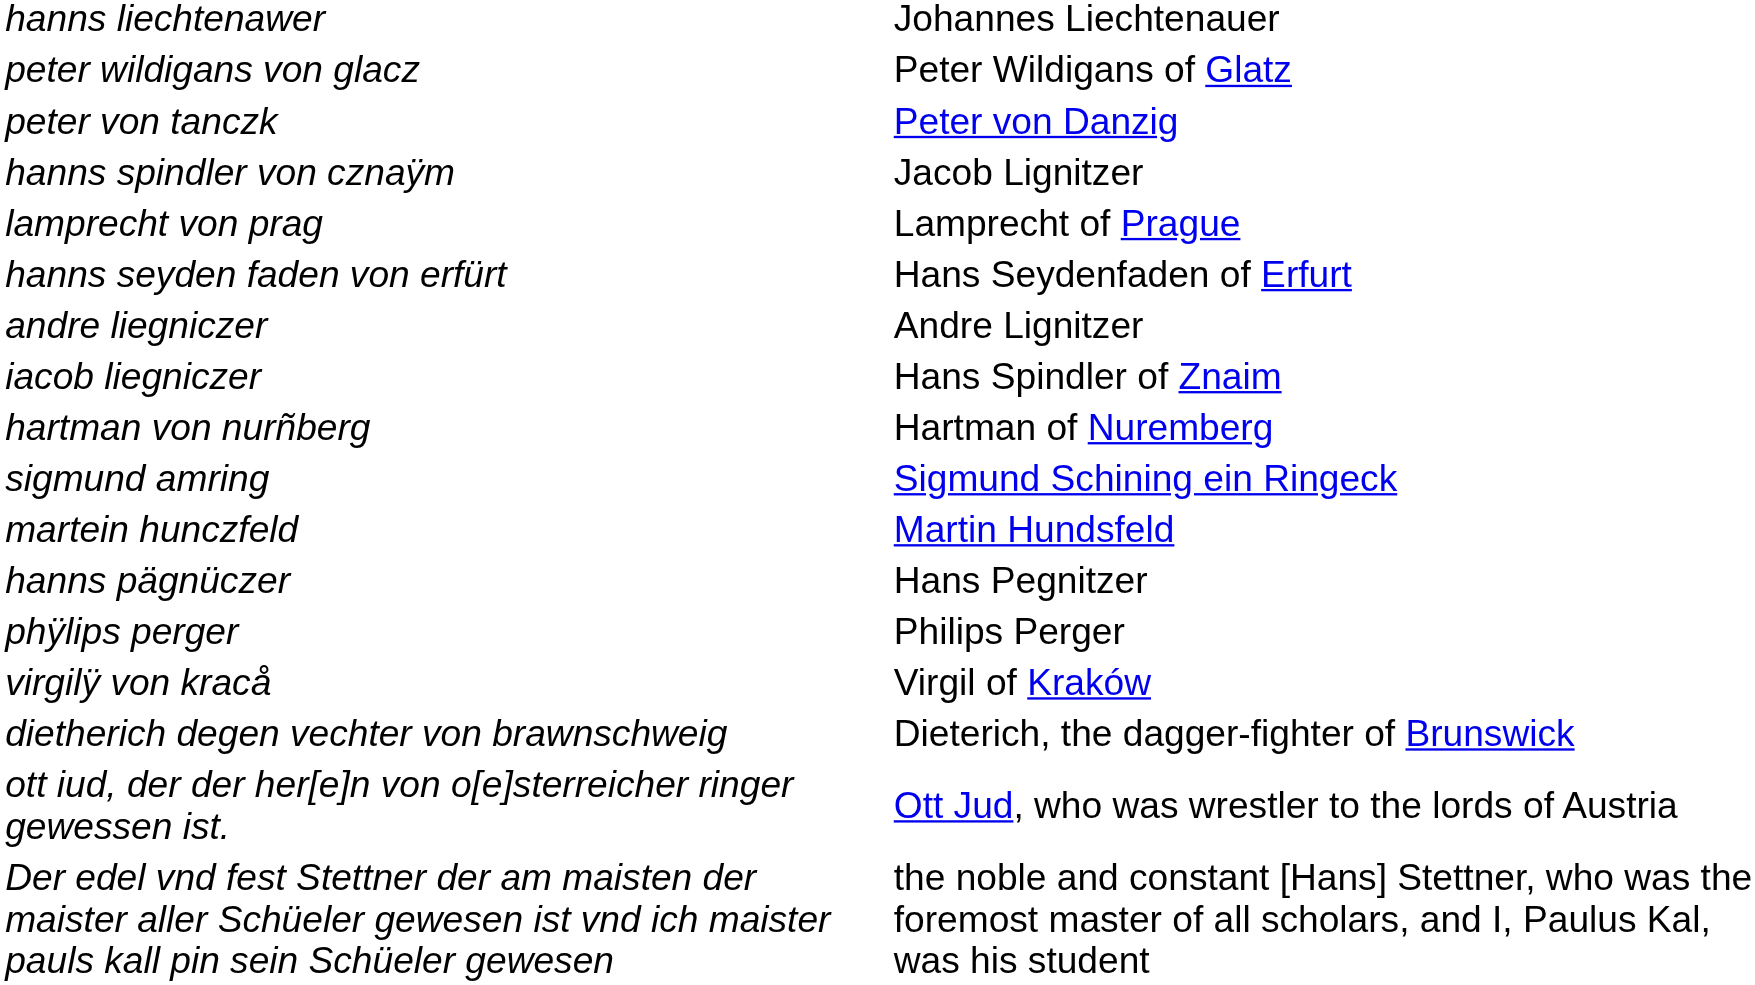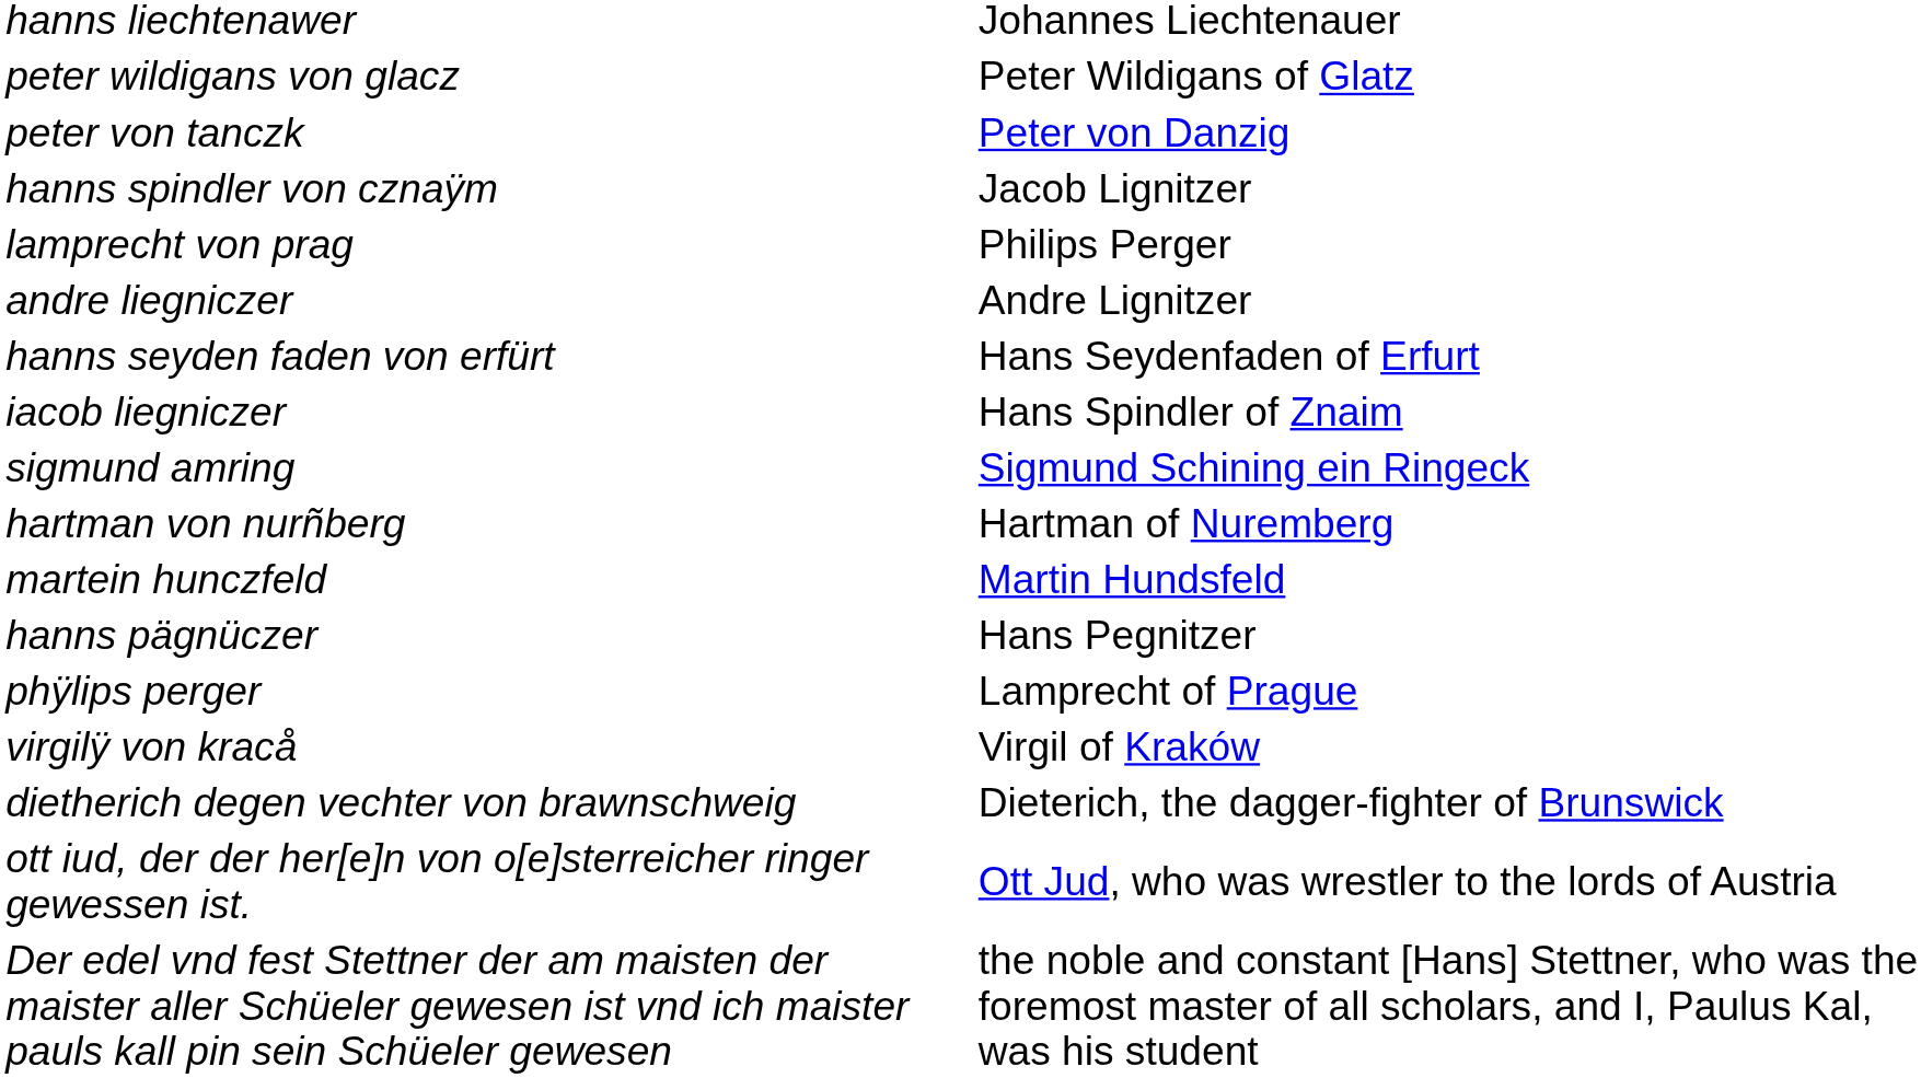 <table style="margin-left:2em; width:48em;">
 <tr>
 <td style="width:50%"><em>hanns liechtenawer</em></td>
 <td style="width:50%">Johannes Liechtenauer</td>
 </tr>
 <tr>
 <td><em>peter wildigans von glacz</em></td>
 <td>Peter Wildigans of <a href='#'>Glatz</a></td>
 </tr>
 <tr>
 <td><em>peter von tanczk</em></td>
 <td><a href='#'>Peter von Danzig</a></td>
 </tr>
 <tr>
 <td><em>hanns spindler von cznaÿm</em></td>
 <td>Jacob Lignitzer</td>
 </tr>
 <tr>
 <td><em>lamprecht von prag</em></td>
-<td>Lamprecht of <a href='#'>Prague</a></td>
+<td>Philips Perger</td>
+</tr>
+<tr>
+<td><em>andre liegniczer</em></td>
+<td>Andre Lignitzer</td>
 </tr>
 <tr>
 <td><em>hanns seyden faden von erfürt</em></td>
 <td>Hans Seydenfaden of <a href='#'>Erfurt</a></td>
 </tr>
 <tr>
-<td><em>andre liegniczer</em></td>
-<td>Andre Lignitzer</td>
-</tr>
-<tr>
 <td><em>iacob liegniczer</em></td>
 <td>Hans Spindler of <a href='#'>Znaim</a></td>
 </tr>
 <tr>
+<td><em>sigmund amring</em></td>
+<td><a href='#'>Sigmund Schining ein Ringeck</a></td>
+</tr>
+<tr>
 <td><em>hartman von nurñberg</em></td>
 <td>Hartman of <a href='#'>Nuremberg</a></td>
-</tr>
-<tr>
-<td><em>sigmund amring</em></td>
-<td><a href='#'>Sigmund Schining ein Ringeck</a></td>
 </tr>
 <tr>
 <td><em>martein hunczfeld</em></td>
 <td><a href='#'>Martin Hundsfeld</a></td>
 </tr>
 <tr>
 <td><em>hanns pägnüczer</em></td>
 <td>Hans Pegnitzer</td>
 </tr>
 <tr>
 <td><em>phÿlips perger</em></td>
-<td>Philips Perger</td>
+<td>Lamprecht of <a href='#'>Prague</a></td>
 </tr>
 <tr>
 <td><em>virgilÿ von kracå</em></td>
 <td>Virgil of <a href='#'>Kraków</a></td>
 </tr>
 <tr>
 <td><em>dietherich degen vechter von brawnschweig</em></td>
 <td>Dieterich, the dagger-fighter of <a href='#'>Brunswick</a></td>
 </tr>
 <tr>
 <td><em>ott iud,  der der her[e]n von o[e]sterreicher ringer gewessen ist. </em></td>
 <td><a href='#'>Ott Jud</a>, who was wrestler to the lords of Austria</td>
 </tr>
 <tr>
 <td><em>Der edel vnd fest Stettner der am maisten der maister aller Schüeler gewesen ist vnd ich maister pauls kall pin sein Schüeler gewesen</em></td>
 <td>the noble and constant [Hans] Stettner, who was the foremost master of all scholars, and I, Paulus Kal, was his student</td>
 </tr>
 </table>
